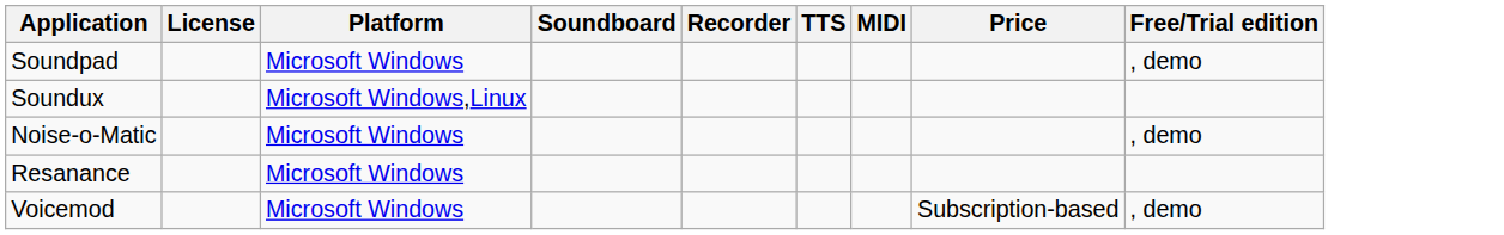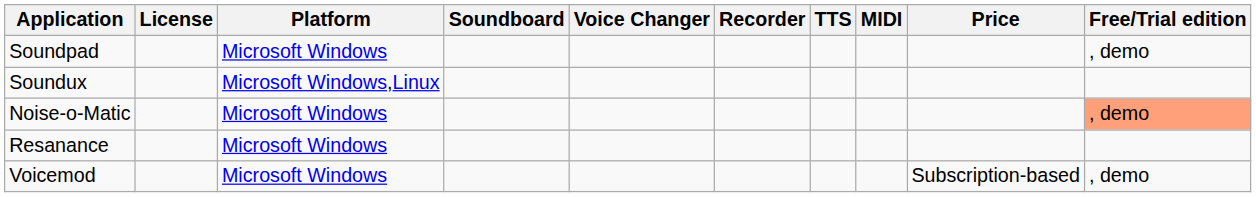 <table class="wikitable">
 <tr>
 <th>Application</th>
 <th>License</th>
 <th>Platform</th>
 <th>Soundboard</th>
+<th>Voice Changer</th>
 <th>Recorder</th>
 <th>TTS</th>
 <th>MIDI</th>
 <th>Price</th>
 <th>Free/Trial edition</th>
 </tr>
 <tr>
 <td>Soundpad</td>
 <td></td>
 <td><a href='#'>Microsoft Windows</a></td>
+<td></td>
 <td></td>
 <td></td>
 <td></td>
 <td></td>
 <td></td>
 <td>, demo</td>
 </tr>
 <tr>
 <td>Soundux</td>
 <td></td>
 <td><a href='#'>Microsoft Windows</a>,<a href='#'>Linux</a></td>
 <td></td>
 <td></td>
 <td></td>
 <td></td>
 <td></td>
 <td></td>
+<td></td>
 </tr>
 <tr>
 <td>Noise-o-Matic</td>
 <td></td>
 <td><a href='#'>Microsoft Windows</a></td>
 <td></td>
 <td></td>
 <td></td>
 <td></td>
 <td></td>
-<td>, demo</td>
+<td></td>
+<td style="background: lightsalmon;">, demo</td>
 </tr>
 <tr>
 <td>Resanance</td>
 <td></td>
 <td><a href='#'>Microsoft Windows</a></td>
+<td></td>
 <td></td>
 <td></td>
 <td></td>
 <td></td>
 <td></td>
 <td></td>
 </tr>
 <tr>
 <td>Voicemod</td>
 <td></td>
 <td><a href='#'>Microsoft Windows</a></td>
 <td></td>
 <td></td>
 <td></td>
 <td></td>
+<td></td>
 <td>Subscription-based</td>
 <td>, demo</td>
 </tr>
 </table>
